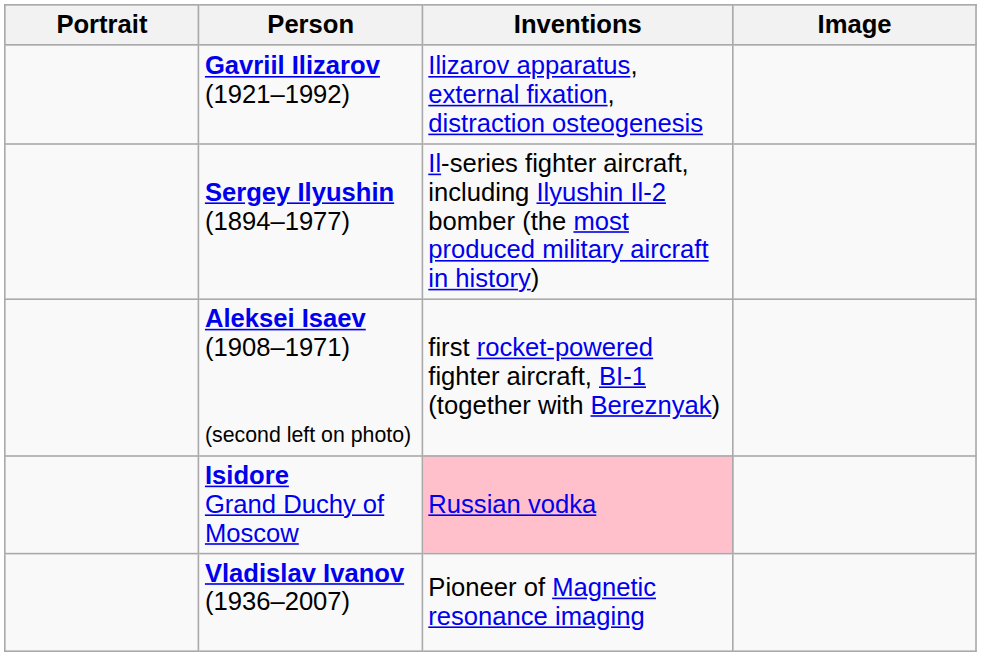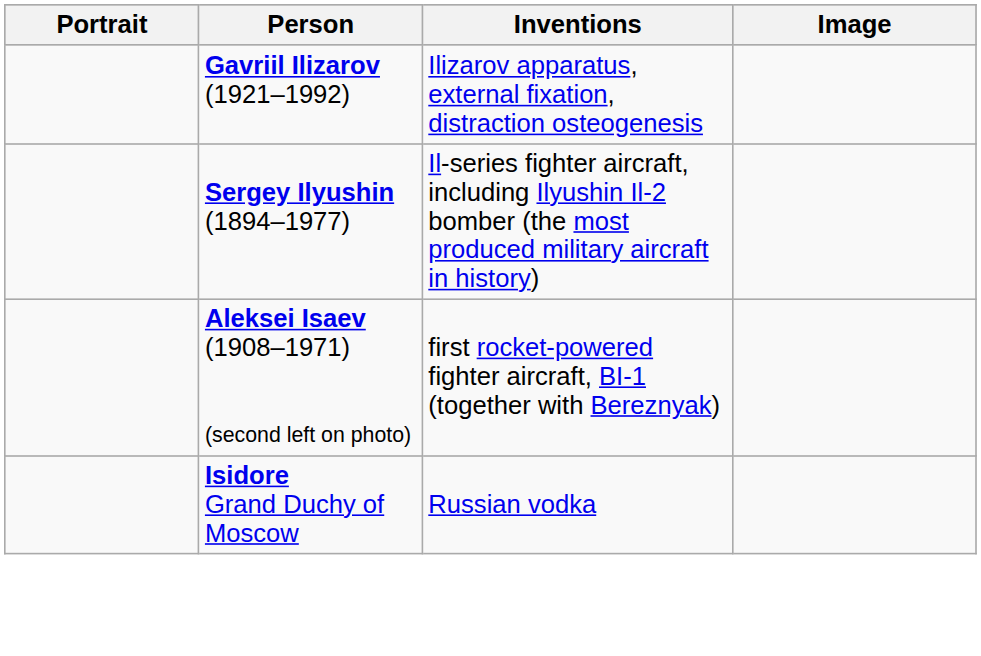 <table class="wikitable">
 <tr style="background:#ccc;">
 <th width=20%>Portrait</th>
 <th width=23%>Person</th>
 <th width=32%>Inventions</th>
 <th width=25%>Image</th>
 </tr>
 <tr>
 <td align=center></td>
 <td><strong><a href='#'>Gavriil Ilizarov</a></strong><br> (1921–1992)<br> <br></td>
 <td><a href='#'>Ilizarov apparatus</a>, <a href='#'>external fixation</a>, <a href='#'>distraction osteogenesis</a></td>
 <td align=center></td>
 </tr>
 <tr>
 <td align=center></td>
 <td><strong><a href='#'>Sergey Ilyushin</a></strong><br> (1894–1977)<br><br> </td>
 <td><a href='#'>Il</a>-series fighter aircraft, including <a href='#'>Ilyushin Il-2</a> bomber (the <a href='#'>most produced military aircraft in history</a>)</td>
 <td align=center></td>
 </tr>
 <tr>
 <td align=center></td>
 <td><strong><a href='#'>Aleksei Isaev</a></strong><br> (1908–1971)<br><br><br><small>(second left on photo)</small></td>
 <td>first <a href='#'>rocket-powered</a> fighter aircraft, <a href='#'>BI-1</a> (together with <a href='#'>Bereznyak</a>)</td>
 <td align=center></td>
 </tr>
 <tr>
 <td align=center></td>
 <td><strong><a href='#'>Isidore</a></strong><br> <a href='#'>Grand Duchy of Moscow</a></td>
-<td style="background: pink;"><a href='#'>Russian vodka</a></td>
-<td align=center></td>
-</tr>
-<tr>
-<td align=center></td>
-<td><strong><a href='#'>Vladislav Ivanov</a></strong><br> (1936–2007)<br><br></td>
-<td>Pioneer of <a href='#'>Magnetic resonance imaging</a></td>
+<td><a href='#'>Russian vodka</a></td>
 <td align=center></td>
 </tr>
 </table>
